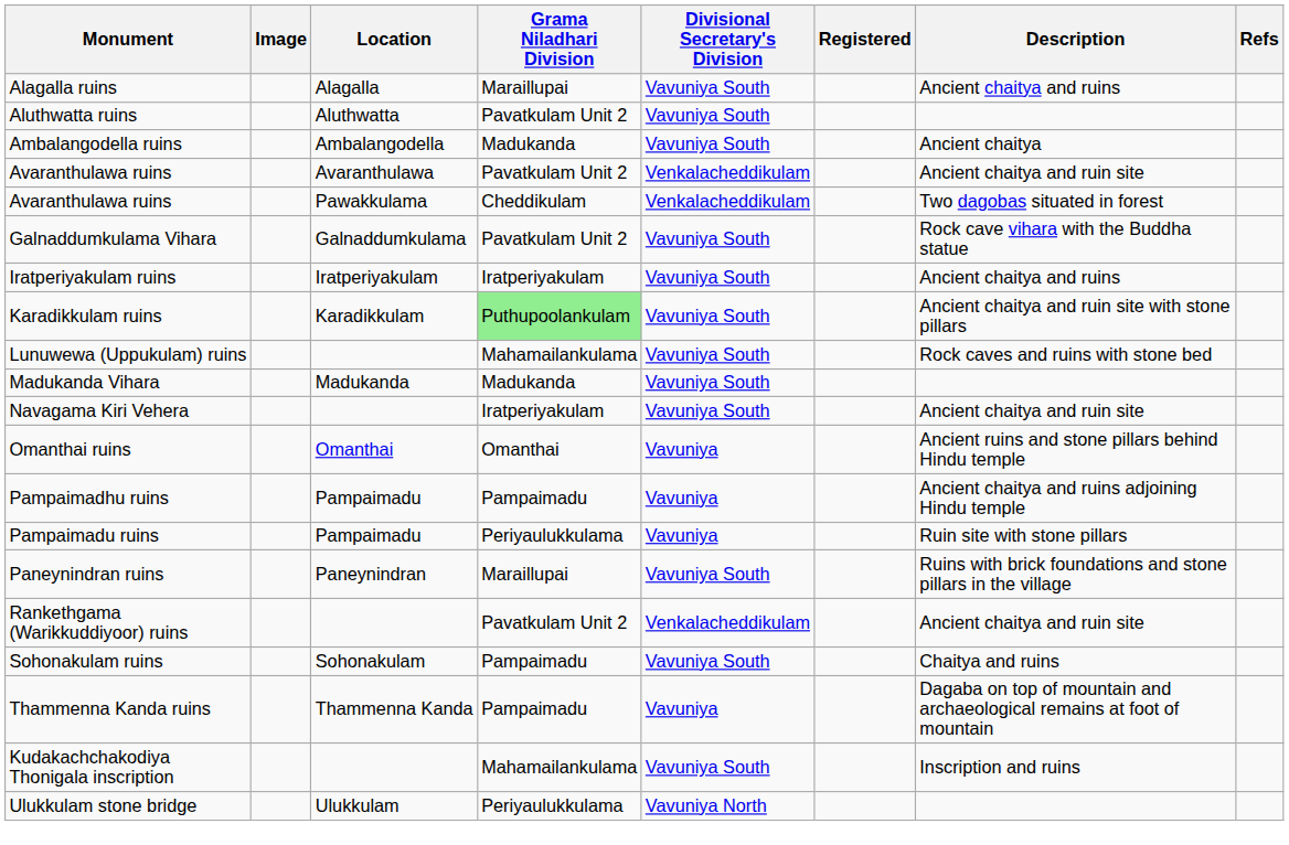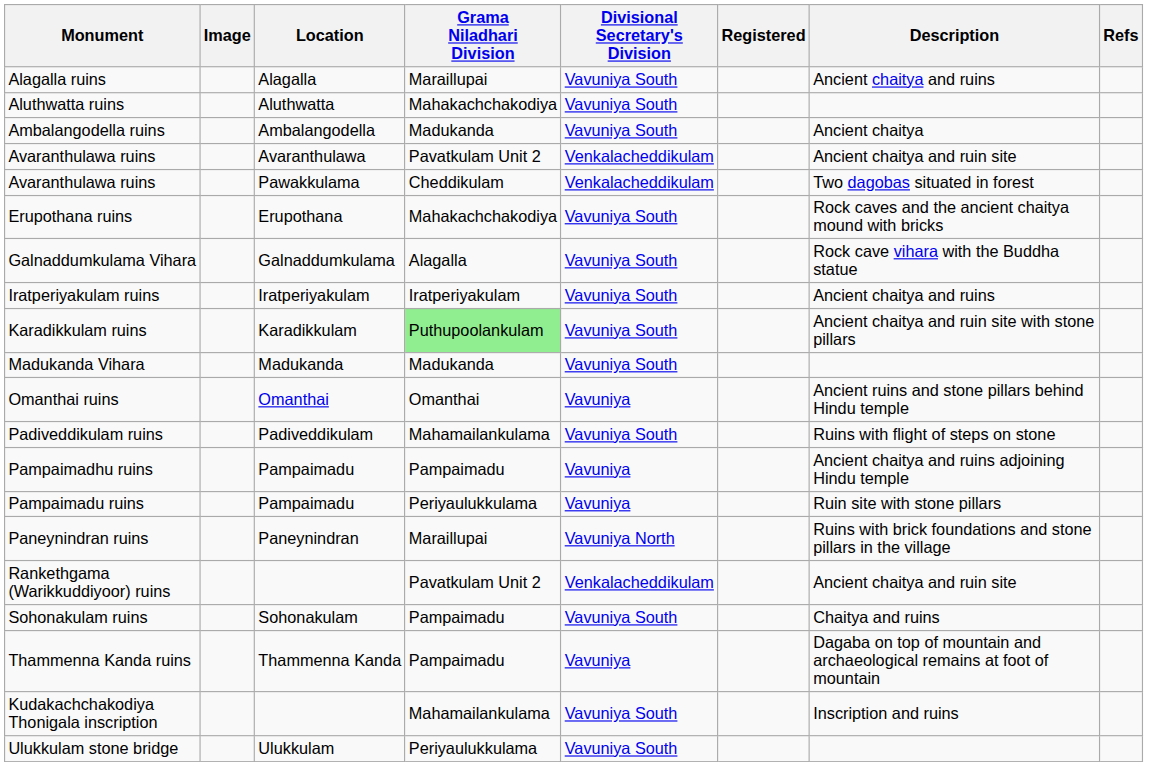 <table class="wikitable plainrowheaders sortable" style="font-size:90%; text-align:left;">
 <tr>
 <th>Monument</th>
 <th>Image</th>
 <th>Location</th>
 <th><a href='#'>Grama<br>Niladhari<br>Division</a></th>
 <th><a href='#'>Divisional<br>Secretary's<br>Division</a></th>
 <th>Registered</th>
 <th scope=col width=250px>Description</th>
 <th>Refs</th>
 </tr>
 <tr>
 <td>Alagalla ruins</td>
 <td></td>
 <td>Alagalla</td>
 <td>Maraillupai</td>
 <td><a href='#'>Vavuniya South</a></td>
 <td align=center></td>
 <td>Ancient <a href='#'>chaitya</a> and ruins</td>
 <td></td>
 </tr>
 <tr>
 <td>Aluthwatta ruins</td>
 <td></td>
 <td>Aluthwatta</td>
-<td>Pavatkulam Unit 2</td>
+<td>Mahakachchakodiya</td>
 <td><a href='#'>Vavuniya South</a></td>
 <td align=center></td>
 <td></td>
 <td></td>
 </tr>
 <tr>
 <td>Ambalangodella ruins</td>
 <td></td>
 <td>Ambalangodella</td>
 <td>Madukanda</td>
 <td><a href='#'>Vavuniya South</a></td>
 <td align=center></td>
 <td>Ancient chaitya</td>
 <td></td>
 </tr>
 <tr>
 <td>Avaranthulawa ruins</td>
 <td></td>
 <td>Avaranthulawa</td>
 <td>Pavatkulam Unit 2</td>
 <td><a href='#'>Venkalacheddikulam</a></td>
 <td align=center></td>
 <td>Ancient chaitya and ruin site</td>
 <td></td>
 </tr>
 <tr>
 <td>Avaranthulawa ruins</td>
 <td></td>
 <td>Pawakkulama</td>
 <td>Cheddikulam</td>
 <td><a href='#'>Venkalacheddikulam</a></td>
 <td align=center></td>
 <td>Two <a href='#'>dagobas</a> situated in forest</td>
 <td></td>
 </tr>
 <tr>
+<td>Erupothana ruins</td>
+<td></td>
+<td>Erupothana</td>
+<td>Mahakachchakodiya</td>
+<td><a href='#'>Vavuniya South</a></td>
+<td align=center></td>
+<td>Rock caves and the ancient chaitya mound with bricks</td>
+<td></td>
+</tr>
+<tr>
 <td>Galnaddumkulama Vihara</td>
 <td></td>
 <td>Galnaddumkulama</td>
-<td>Pavatkulam Unit 2</td>
+<td>Alagalla</td>
 <td><a href='#'>Vavuniya South</a></td>
 <td align=center></td>
 <td>Rock cave <a href='#'>vihara</a> with the Buddha statue</td>
 <td></td>
 </tr>
 <tr>
 <td>Iratperiyakulam ruins</td>
 <td></td>
 <td>Iratperiyakulam</td>
 <td>Iratperiyakulam</td>
 <td><a href='#'>Vavuniya South</a></td>
 <td align=center></td>
 <td>Ancient chaitya and ruins</td>
 <td></td>
 </tr>
 <tr>
 <td>Karadikkulam ruins</td>
 <td></td>
 <td>Karadikkulam</td>
 <td style="background: lightgreen;">Puthupoolankulam</td>
 <td><a href='#'>Vavuniya South</a></td>
 <td align=center></td>
 <td>Ancient chaitya and ruin site with stone pillars</td>
 <td></td>
 </tr>
 <tr>
-<td>Lunuwewa (Uppukulam) ruins</td>
-<td></td>
-<td></td>
-<td>Mahamailankulama</td>
-<td><a href='#'>Vavuniya South</a></td>
-<td align=center></td>
-<td>Rock caves and ruins with stone bed</td>
-<td></td>
-</tr>
-<tr>
 <td>Madukanda Vihara</td>
 <td></td>
 <td>Madukanda</td>
 <td>Madukanda</td>
 <td><a href='#'>Vavuniya South</a></td>
 <td align=center></td>
 <td></td>
 <td></td>
 </tr>
 <tr>
-<td>Navagama Kiri Vehera</td>
-<td></td>
-<td></td>
-<td>Iratperiyakulam</td>
-<td><a href='#'>Vavuniya South</a></td>
-<td align=center></td>
-<td>Ancient chaitya and ruin site</td>
-<td></td>
-</tr>
-<tr>
 <td>Omanthai ruins</td>
 <td></td>
 <td><a href='#'>Omanthai</a></td>
 <td>Omanthai</td>
 <td><a href='#'>Vavuniya</a></td>
 <td align=center></td>
 <td>Ancient ruins and stone pillars behind Hindu temple</td>
+<td></td>
+</tr>
+<tr>
+<td>Padiveddikulam ruins</td>
+<td></td>
+<td>Padiveddikulam</td>
+<td>Mahamailankulama</td>
+<td><a href='#'>Vavuniya South</a></td>
+<td align=center></td>
+<td>Ruins with flight of steps on stone</td>
 <td></td>
 </tr>
 <tr>
 <td>Pampaimadhu ruins</td>
 <td></td>
 <td>Pampaimadu</td>
 <td>Pampaimadu</td>
 <td><a href='#'>Vavuniya</a></td>
 <td align=center></td>
 <td>Ancient chaitya and ruins adjoining Hindu temple</td>
 <td></td>
 </tr>
 <tr>
 <td>Pampaimadu ruins</td>
 <td></td>
 <td>Pampaimadu</td>
 <td>Periyaulukkulama</td>
 <td><a href='#'>Vavuniya</a></td>
 <td align=center></td>
 <td>Ruin site with stone pillars</td>
 <td></td>
 </tr>
 <tr>
 <td>Paneynindran ruins</td>
 <td></td>
 <td>Paneynindran</td>
 <td>Maraillupai</td>
-<td><a href='#'>Vavuniya South</a></td>
+<td><a href='#'>Vavuniya North</a></td>
 <td align=center></td>
 <td>Ruins with brick foundations and stone pillars in the village</td>
 <td></td>
 </tr>
 <tr>
 <td>Rankethgama<br>(Warikkuddiyoor) ruins</td>
 <td></td>
 <td></td>
 <td>Pavatkulam Unit 2</td>
 <td><a href='#'>Venkalacheddikulam</a></td>
 <td align=center></td>
 <td>Ancient chaitya and ruin site</td>
 <td></td>
 </tr>
 <tr>
 <td>Sohonakulam ruins</td>
 <td></td>
 <td>Sohonakulam</td>
 <td>Pampaimadu</td>
 <td><a href='#'>Vavuniya South</a></td>
 <td align=center></td>
 <td>Chaitya and ruins</td>
 <td></td>
 </tr>
 <tr>
 <td>Thammenna Kanda ruins</td>
 <td></td>
 <td>Thammenna Kanda</td>
 <td>Pampaimadu</td>
 <td><a href='#'>Vavuniya</a></td>
 <td align=center></td>
 <td>Dagaba on top of mountain and archaeological remains at foot of mountain</td>
 <td></td>
 </tr>
 <tr>
 <td>Kudakachchakodiya<br>Thonigala inscription</td>
 <td></td>
 <td></td>
 <td>Mahamailankulama</td>
 <td><a href='#'>Vavuniya South</a></td>
 <td align=center></td>
 <td>Inscription and ruins</td>
 <td></td>
 </tr>
 <tr>
 <td>Ulukkulam stone bridge</td>
 <td></td>
 <td>Ulukkulam</td>
 <td>Periyaulukkulama</td>
-<td><a href='#'>Vavuniya North</a></td>
+<td><a href='#'>Vavuniya South</a></td>
 <td align=center></td>
 <td></td>
 <td></td>
 </tr>
 </table>
